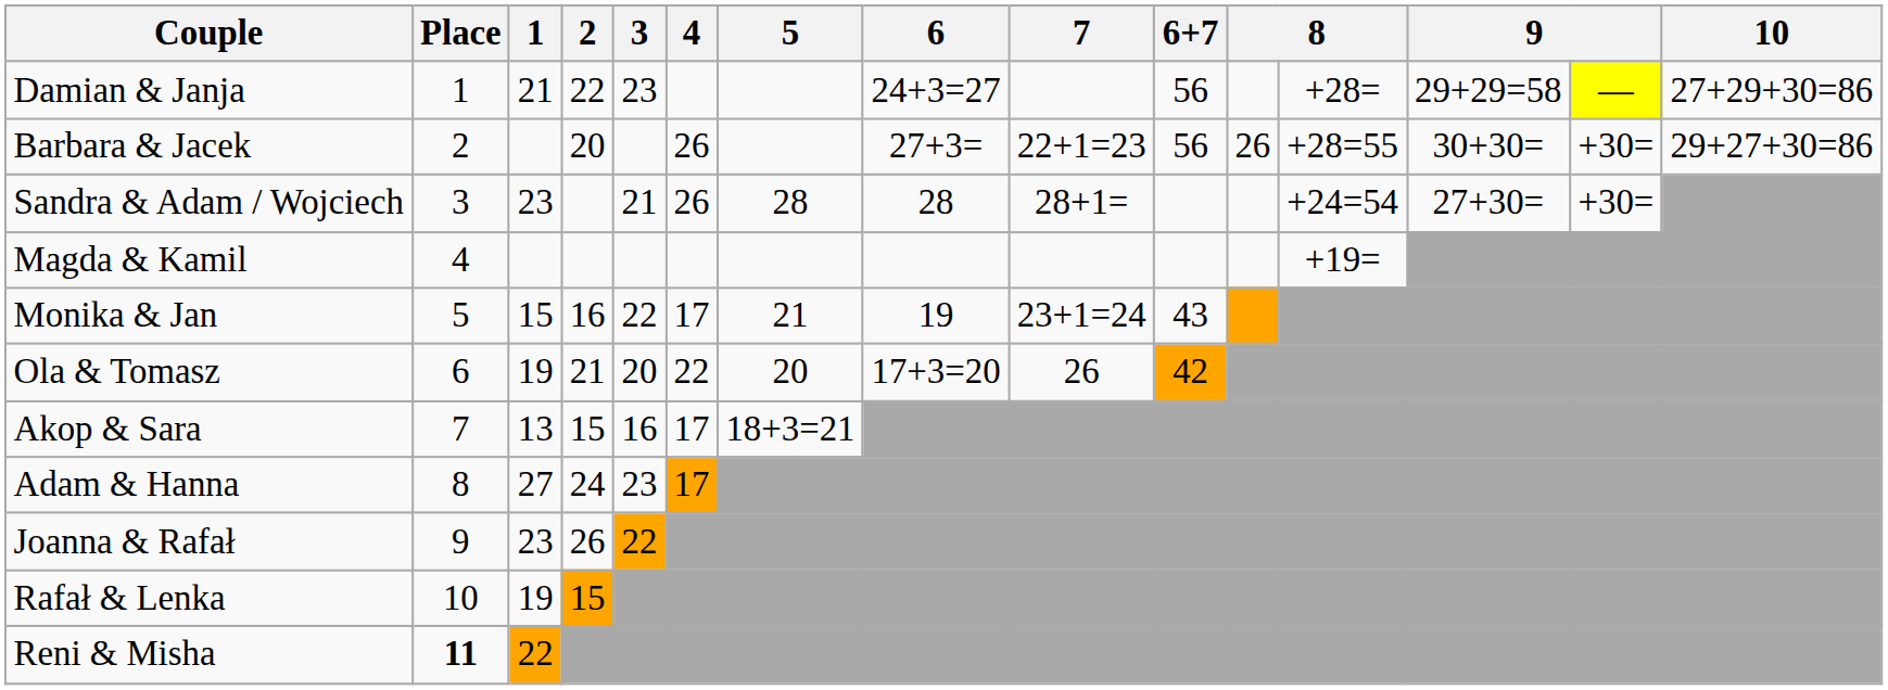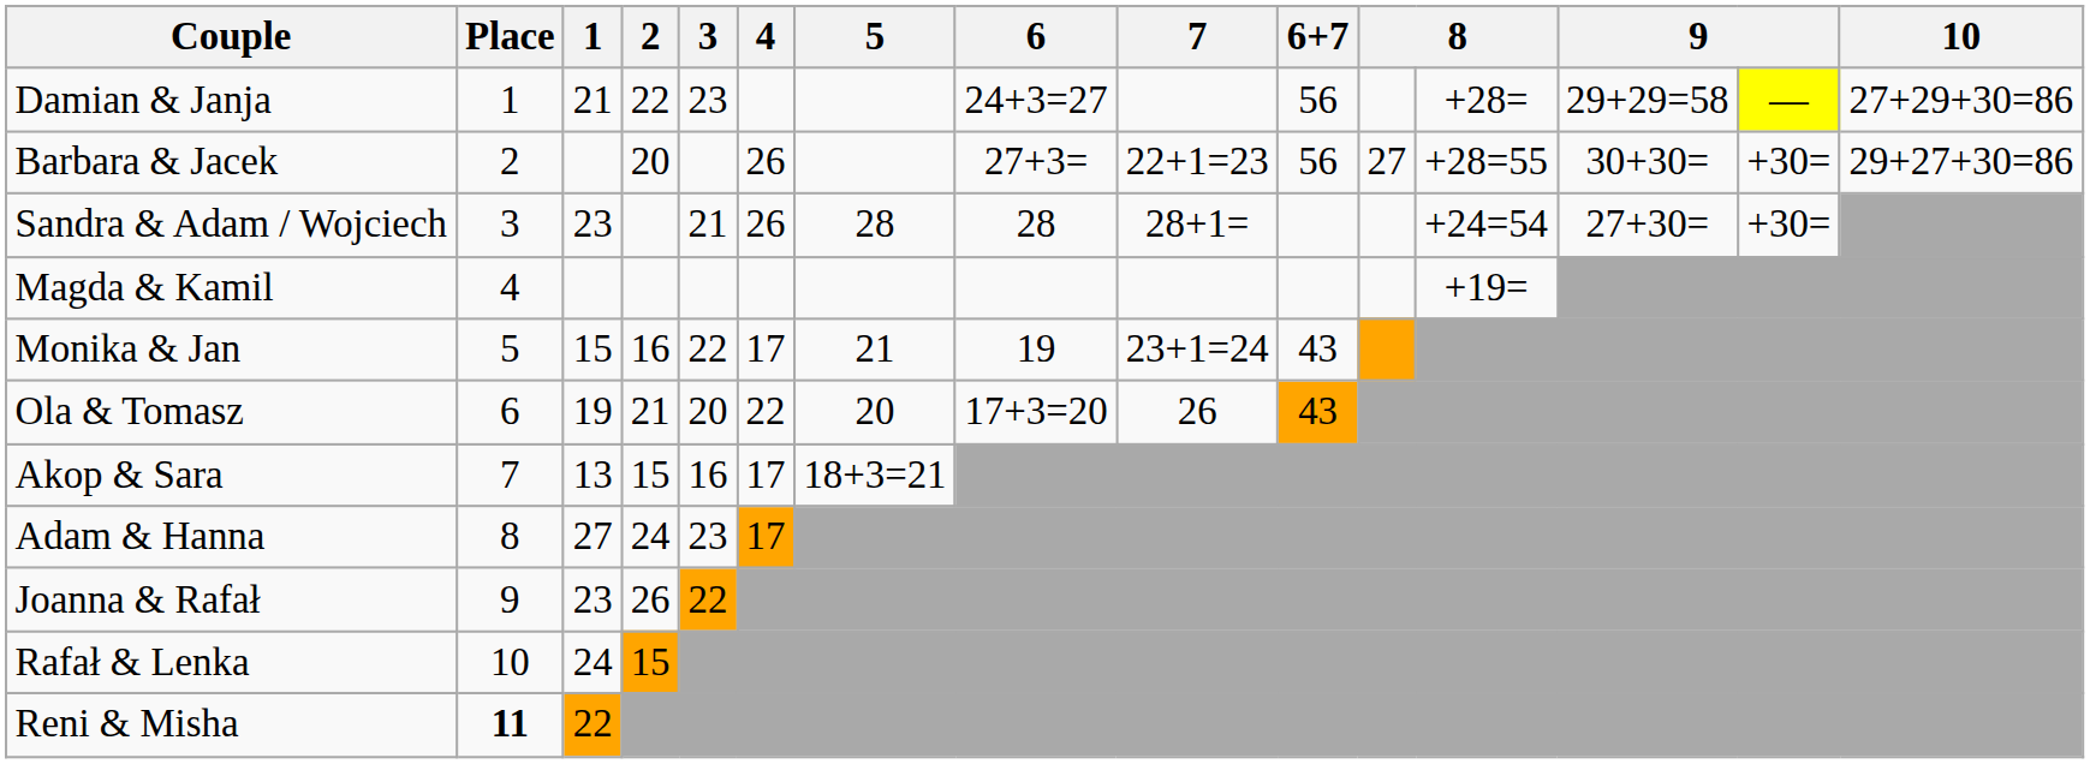 <table class="wikitable sortable" style="text-align:center;">
 <tr>
 <th>Couple</th>
 <th>Place</th>
 <th>1</th>
 <th>2</th>
 <th>3</th>
 <th>4</th>
 <th>5</th>
 <th>6</th>
 <th>7</th>
 <th>6+7</th>
 <th colspan="2">8</th>
 <th colspan="2">9</th>
 <th>10</th>
 </tr>
 <tr>
 <td style="text-align:left;">Damian & Janja</td>
 <td>1</td>
 <td>21</td>
 <td>22</td>
 <td>23</td>
 <td></td>
 <td></td>
 <td> 24+3=27</td>
 <td></td>
 <td>56</td>
 <td></td>
 <td> +28=</td>
 <td>29+29=58</td>
 <td style="background:yellow;">—</td>
 <td>27+29+30=86</td>
 </tr>
 <tr>
 <td style="text-align:left;">Barbara & Jacek</td>
 <td>2</td>
 <td></td>
 <td>20</td>
 <td></td>
 <td>26</td>
 <td></td>
 <td> 27+3=</td>
 <td> 22+1=23</td>
 <td>56</td>
-<td>26</td>
+<td>27</td>
 <td>  +28=55</td>
 <td> 30+30=</td>
 <td>+30=</td>
 <td>29+27+30=86</td>
 </tr>
 <tr>
 <td style="text-align:left;">Sandra & Adam / Wojciech</td>
 <td>3</td>
 <td>23</td>
 <td></td>
 <td>21</td>
 <td>26</td>
 <td>28</td>
 <td>28</td>
 <td> 28+1=</td>
 <td></td>
 <td></td>
 <td>+24=54</td>
 <td> 27+30=</td>
 <td>+30=</td>
 <td style="background:darkgrey;"></td>
 </tr>
 <tr>
 <td style="text-align:left;">Magda & Kamil</td>
 <td>4</td>
 <td></td>
 <td></td>
 <td></td>
 <td></td>
 <td></td>
 <td></td>
 <td></td>
 <td></td>
 <td></td>
 <td>+19=</td>
 <td style="background:darkgrey;" colspan="3"></td>
 </tr>
 <tr>
 <td style="text-align:left;">Monika & Jan</td>
 <td>5</td>
 <td>15</td>
 <td>16</td>
 <td>22</td>
 <td>17</td>
 <td> 21</td>
 <td>19</td>
 <td> 23+1=24</td>
 <td>43</td>
 <td style="background:orange;"></td>
 <td style="background:darkgrey;" colspan="4"></td>
 </tr>
 <tr>
 <td style="text-align:left;">Ola & Tomasz</td>
 <td>6</td>
 <td>19</td>
 <td>21</td>
 <td>20</td>
 <td>22</td>
 <td>20</td>
 <td> 17+3=20</td>
 <td>26</td>
-<td style="background:orange;">42</td>
+<td style="background:orange;">43</td>
 <td style="background:darkgrey;" colspan="5"></td>
 </tr>
 <tr>
 <td style="text-align:left;">Akop & Sara</td>
 <td>7</td>
 <td>13</td>
 <td>15</td>
 <td>16</td>
 <td>17</td>
 <td>18+3=21</td>
 <td style="background:darkgrey;" colspan="8"></td>
 </tr>
 <tr>
 <td style="text-align:left;">Adam & Hanna</td>
 <td>8</td>
 <td>27</td>
 <td>24</td>
 <td>23</td>
 <td style="background:orange;">17</td>
 <td style="background:darkgrey;" colspan="9"></td>
 </tr>
 <tr>
 <td style="text-align:left;">Joanna & Rafał</td>
 <td>9</td>
 <td>23</td>
 <td>26</td>
 <td style="background:orange;">22</td>
 <td style="background:darkgrey;" colspan="10"></td>
 </tr>
 <tr>
 <td style="text-align:left;">Rafał & Lenka</td>
 <td>10</td>
-<td>19</td>
+<td>24</td>
 <td style="background:orange;">15</td>
 <td style="background:darkgrey;" colspan="11"></td>
 </tr>
 <tr>
 <td style="text-align:left;">Reni & Misha</td>
 <td><strong>11</strong></td>
 <td style="background:orange;">22</td>
 <td style="background:darkgrey;" colspan="12"></td>
 </tr>
 </table>
